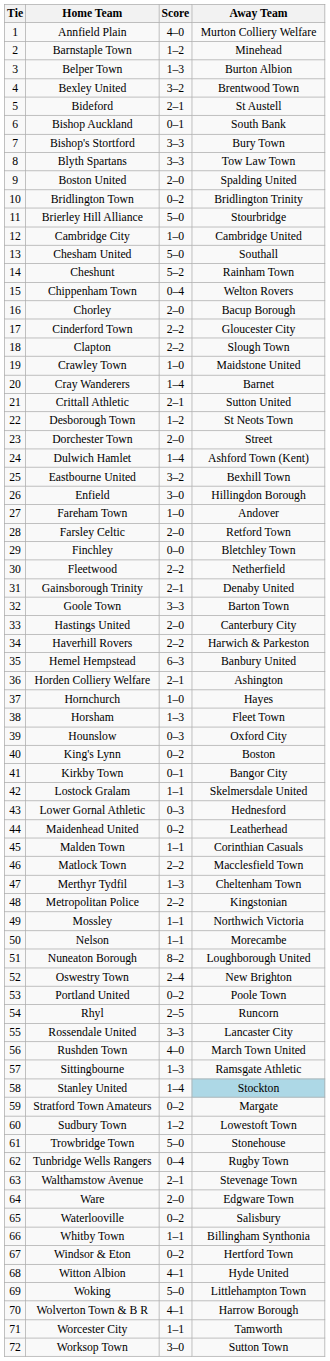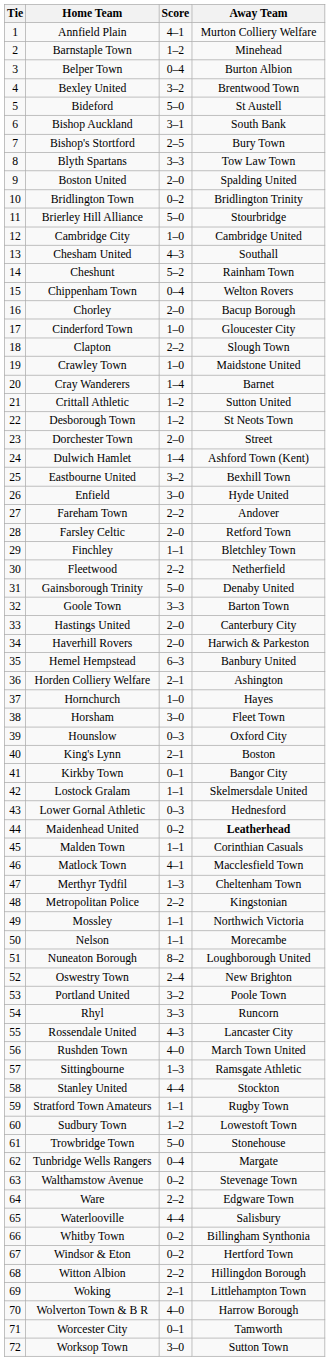 <table class="wikitable" style="text-align:center;">
 <tr>
 <th width=20>Tie</th>
 <th width=175>Home Team</th>
 <th width=20>Score</th>
 <th width=175>Away Team</th>
 </tr>
 <tr>
 <td>1</td>
 <td>Annfield Plain</td>
-<td>4–0</td>
+<td>4–1</td>
 <td>Murton Colliery Welfare</td>
 </tr>
 <tr>
 <td>2</td>
 <td>Barnstaple Town</td>
 <td>1–2</td>
 <td>Minehead</td>
 </tr>
 <tr>
 <td>3</td>
 <td>Belper Town</td>
-<td>1–3</td>
+<td>0–4</td>
 <td>Burton Albion</td>
 </tr>
 <tr>
 <td>4</td>
 <td>Bexley United</td>
 <td>3–2</td>
 <td>Brentwood Town</td>
 </tr>
 <tr>
 <td>5</td>
 <td>Bideford</td>
-<td>2–1</td>
+<td>5–0</td>
 <td>St Austell</td>
 </tr>
 <tr>
 <td>6</td>
 <td>Bishop Auckland</td>
-<td>0–1</td>
+<td>3–1</td>
 <td>South Bank</td>
 </tr>
 <tr>
 <td>7</td>
 <td>Bishop's Stortford</td>
-<td>3–3</td>
+<td>2–5</td>
 <td>Bury Town</td>
 </tr>
 <tr>
 <td>8</td>
 <td>Blyth Spartans</td>
 <td>3–3</td>
 <td>Tow Law Town</td>
 </tr>
 <tr>
 <td>9</td>
 <td>Boston United</td>
 <td>2–0</td>
 <td>Spalding United</td>
 </tr>
 <tr>
 <td>10</td>
 <td>Bridlington Town</td>
 <td>0–2</td>
 <td>Bridlington Trinity</td>
 </tr>
 <tr>
 <td>11</td>
 <td>Brierley Hill Alliance</td>
 <td>5–0</td>
 <td>Stourbridge</td>
 </tr>
 <tr>
 <td>12</td>
 <td>Cambridge City</td>
 <td>1–0</td>
 <td>Cambridge United</td>
 </tr>
 <tr>
 <td>13</td>
 <td>Chesham United</td>
-<td>5–0</td>
+<td>4–3</td>
 <td>Southall</td>
 </tr>
 <tr>
 <td>14</td>
 <td>Cheshunt</td>
 <td>5–2</td>
 <td>Rainham Town</td>
 </tr>
 <tr>
 <td>15</td>
 <td>Chippenham Town</td>
 <td>0–4</td>
 <td>Welton Rovers</td>
 </tr>
 <tr>
 <td>16</td>
 <td>Chorley</td>
 <td>2–0</td>
 <td>Bacup Borough</td>
 </tr>
 <tr>
 <td>17</td>
 <td>Cinderford Town</td>
-<td>2–2</td>
+<td>1–0</td>
 <td>Gloucester City</td>
 </tr>
 <tr>
 <td>18</td>
 <td>Clapton</td>
 <td>2–2</td>
 <td>Slough Town</td>
 </tr>
 <tr>
 <td>19</td>
 <td>Crawley Town</td>
 <td>1–0</td>
 <td>Maidstone United</td>
 </tr>
 <tr>
 <td>20</td>
 <td>Cray Wanderers</td>
 <td>1–4</td>
 <td>Barnet</td>
 </tr>
 <tr>
 <td>21</td>
 <td>Crittall Athletic</td>
-<td>2–1</td>
+<td>1–2</td>
 <td>Sutton United</td>
 </tr>
 <tr>
 <td>22</td>
 <td>Desborough Town</td>
 <td>1–2</td>
 <td>St Neots Town</td>
 </tr>
 <tr>
 <td>23</td>
 <td>Dorchester Town</td>
 <td>2–0</td>
 <td>Street</td>
 </tr>
 <tr>
 <td>24</td>
 <td>Dulwich Hamlet</td>
 <td>1–4</td>
 <td>Ashford Town (Kent)</td>
 </tr>
 <tr>
 <td>25</td>
 <td>Eastbourne United</td>
 <td>3–2</td>
 <td>Bexhill Town</td>
 </tr>
 <tr>
 <td>26</td>
 <td>Enfield</td>
 <td>3–0</td>
-<td>Hillingdon Borough</td>
+<td>Hyde United</td>
 </tr>
 <tr>
 <td>27</td>
 <td>Fareham Town</td>
-<td>1–0</td>
+<td>2–2</td>
 <td>Andover</td>
 </tr>
 <tr>
 <td>28</td>
 <td>Farsley Celtic</td>
 <td>2–0</td>
 <td>Retford Town</td>
 </tr>
 <tr>
 <td>29</td>
 <td>Finchley</td>
-<td>0–0</td>
+<td>1–1</td>
 <td>Bletchley Town</td>
 </tr>
 <tr>
 <td>30</td>
 <td>Fleetwood</td>
 <td>2–2</td>
 <td>Netherfield</td>
 </tr>
 <tr>
 <td>31</td>
 <td>Gainsborough Trinity</td>
-<td>2–1</td>
+<td>5–0</td>
 <td>Denaby United</td>
 </tr>
 <tr>
 <td>32</td>
 <td>Goole Town</td>
 <td>3–3</td>
 <td>Barton Town</td>
 </tr>
 <tr>
 <td>33</td>
 <td>Hastings United</td>
 <td>2–0</td>
 <td>Canterbury City</td>
 </tr>
 <tr>
 <td>34</td>
 <td>Haverhill Rovers</td>
-<td>2–2</td>
+<td>2–0</td>
 <td>Harwich & Parkeston</td>
 </tr>
 <tr>
 <td>35</td>
 <td>Hemel Hempstead</td>
 <td>6–3</td>
 <td>Banbury United</td>
 </tr>
 <tr>
 <td>36</td>
 <td>Horden Colliery Welfare</td>
 <td>2–1</td>
 <td>Ashington</td>
 </tr>
 <tr>
 <td>37</td>
 <td>Hornchurch</td>
 <td>1–0</td>
 <td>Hayes</td>
 </tr>
 <tr>
 <td>38</td>
 <td>Horsham</td>
-<td>1–3</td>
+<td>3–0</td>
 <td>Fleet Town</td>
 </tr>
 <tr>
 <td>39</td>
 <td>Hounslow</td>
 <td>0–3</td>
 <td>Oxford City</td>
 </tr>
 <tr>
 <td>40</td>
 <td>King's Lynn</td>
-<td>0–2</td>
+<td>2–1</td>
 <td>Boston</td>
 </tr>
 <tr>
 <td>41</td>
 <td>Kirkby Town</td>
 <td>0–1</td>
 <td>Bangor City</td>
 </tr>
 <tr>
 <td>42</td>
 <td>Lostock Gralam</td>
 <td>1–1</td>
 <td>Skelmersdale United</td>
 </tr>
 <tr>
 <td>43</td>
 <td>Lower Gornal Athletic</td>
 <td>0–3</td>
 <td>Hednesford</td>
 </tr>
 <tr>
 <td>44</td>
 <td>Maidenhead United</td>
 <td>0–2</td>
-<td>Leatherhead</td>
+<td><strong>Leatherhead</strong></td>
 </tr>
 <tr>
 <td>45</td>
 <td>Malden Town</td>
 <td>1–1</td>
 <td>Corinthian Casuals</td>
 </tr>
 <tr>
 <td>46</td>
 <td>Matlock Town</td>
-<td>2–2</td>
+<td>4–1</td>
 <td>Macclesfield Town</td>
 </tr>
 <tr>
 <td>47</td>
 <td>Merthyr Tydfil</td>
 <td>1–3</td>
 <td>Cheltenham Town</td>
 </tr>
 <tr>
 <td>48</td>
 <td>Metropolitan Police</td>
 <td>2–2</td>
 <td>Kingstonian</td>
 </tr>
 <tr>
 <td>49</td>
 <td>Mossley</td>
 <td>1–1</td>
 <td>Northwich Victoria</td>
 </tr>
 <tr>
 <td>50</td>
 <td>Nelson</td>
 <td>1–1</td>
 <td>Morecambe</td>
 </tr>
 <tr>
 <td>51</td>
 <td>Nuneaton Borough</td>
 <td>8–2</td>
 <td>Loughborough United</td>
 </tr>
 <tr>
 <td>52</td>
 <td>Oswestry Town</td>
 <td>2–4</td>
 <td>New Brighton</td>
 </tr>
 <tr>
 <td>53</td>
 <td>Portland United</td>
-<td>0–2</td>
+<td>3–2</td>
 <td>Poole Town</td>
 </tr>
 <tr>
 <td>54</td>
 <td>Rhyl</td>
-<td>2–5</td>
+<td>3–3</td>
 <td>Runcorn</td>
 </tr>
 <tr>
 <td>55</td>
 <td>Rossendale United</td>
-<td>3–3</td>
+<td>4–3</td>
 <td>Lancaster City</td>
 </tr>
 <tr>
 <td>56</td>
 <td>Rushden Town</td>
 <td>4–0</td>
 <td>March Town United</td>
 </tr>
 <tr>
 <td>57</td>
 <td>Sittingbourne</td>
 <td>1–3</td>
 <td>Ramsgate Athletic</td>
 </tr>
 <tr>
 <td>58</td>
 <td>Stanley United</td>
-<td>1–4</td>
-<td style="background: lightblue;">Stockton</td>
+<td>4–4</td>
+<td>Stockton</td>
 </tr>
 <tr>
 <td>59</td>
 <td>Stratford Town Amateurs</td>
-<td>0–2</td>
-<td>Margate</td>
+<td>1–1</td>
+<td>Rugby Town</td>
 </tr>
 <tr>
 <td>60</td>
 <td>Sudbury Town</td>
 <td>1–2</td>
 <td>Lowestoft Town</td>
 </tr>
 <tr>
 <td>61</td>
 <td>Trowbridge Town</td>
 <td>5–0</td>
 <td>Stonehouse</td>
 </tr>
 <tr>
 <td>62</td>
 <td>Tunbridge Wells Rangers</td>
 <td>0–4</td>
-<td>Rugby Town</td>
+<td>Margate</td>
 </tr>
 <tr>
 <td>63</td>
 <td>Walthamstow Avenue</td>
-<td>2–1</td>
+<td>0–2</td>
 <td>Stevenage Town</td>
 </tr>
 <tr>
 <td>64</td>
 <td>Ware</td>
-<td>2–0</td>
+<td>2–2</td>
 <td>Edgware Town</td>
 </tr>
 <tr>
 <td>65</td>
 <td>Waterlooville</td>
-<td>0–2</td>
+<td>4–4</td>
 <td>Salisbury</td>
 </tr>
 <tr>
 <td>66</td>
 <td>Whitby Town</td>
-<td>1–1</td>
+<td>0–2</td>
 <td>Billingham Synthonia</td>
 </tr>
 <tr>
 <td>67</td>
 <td>Windsor & Eton</td>
 <td>0–2</td>
 <td>Hertford Town</td>
 </tr>
 <tr>
 <td>68</td>
 <td>Witton Albion</td>
-<td>4–1</td>
-<td>Hyde United</td>
+<td>2–2</td>
+<td>Hillingdon Borough</td>
 </tr>
 <tr>
 <td>69</td>
 <td>Woking</td>
-<td>5–0</td>
+<td>2–1</td>
 <td>Littlehampton Town</td>
 </tr>
 <tr>
 <td>70</td>
 <td>Wolverton Town & B R</td>
-<td>4–1</td>
+<td>4–0</td>
 <td>Harrow Borough</td>
 </tr>
 <tr>
 <td>71</td>
 <td>Worcester City</td>
-<td>1–1</td>
+<td>0–1</td>
 <td>Tamworth</td>
 </tr>
 <tr>
 <td>72</td>
 <td>Worksop Town</td>
 <td>3–0</td>
 <td>Sutton Town</td>
 </tr>
 </table>
